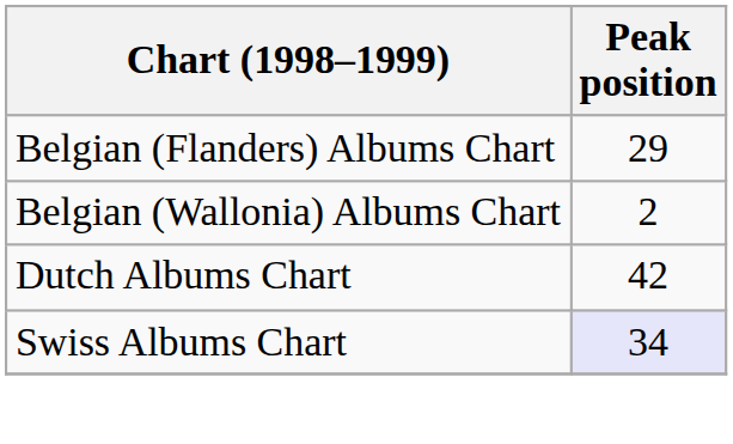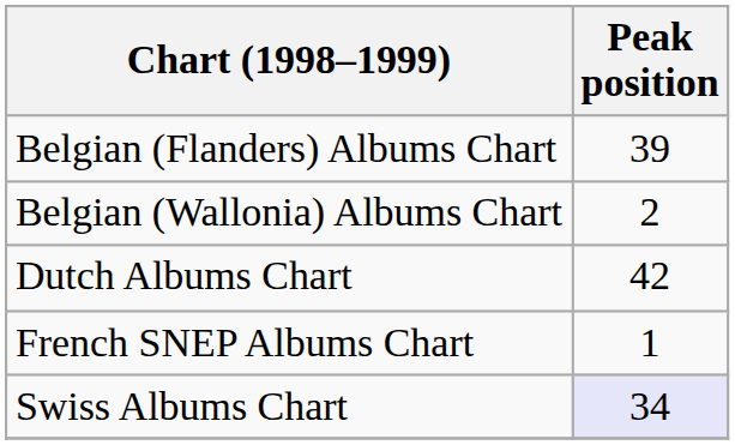 <table class="wikitable sortable">
 <tr>
 <th>Chart (1998–1999)</th>
 <th align="center">Peak<br>position</th>
 </tr>
 <tr>
 <td>Belgian (Flanders) Albums Chart</td>
-<td align="center">29</td>
+<td align="center">39</td>
 </tr>
 <tr>
 <td>Belgian (Wallonia) Albums Chart</td>
 <td align="center">2</td>
 </tr>
 <tr>
 <td>Dutch Albums Chart</td>
 <td align="center">42</td>
 </tr>
 <tr>
+<td>French SNEP Albums Chart</td>
+<td align="center">1</td>
+</tr>
+<tr>
 <td>Swiss Albums Chart</td>
 <td align="center" style="background: lavender;">34</td>
 </tr>
 <tr>
 </tr>
 </table>
